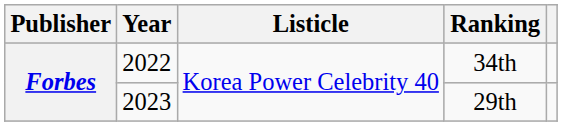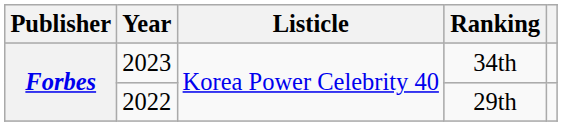 <table class="wikitable sortable plainrowheaders">
 <tr>
 <th scope="col">Publisher</th>
 <th scope="col">Year</th>
 <th scope="col">Listicle</th>
 <th scope="col">Ranking</th>
 <th scope="col" class="unsortable"></th>
 </tr>
 <tr>
 <th rowspan="2" scope="row"><em><a href='#'>Forbes</a></em></th>
-<td>2022</td>
+<td>2023</td>
 <td rowspan="2"><a href='#'>Korea Power Celebrity 40</a></td>
 <td style="text-align:center">34th</td>
 <td style="text-align:center"></td>
 </tr>
 <tr>
-<td>2023</td>
+<td>2022</td>
 <td style="text-align:center">29th</td>
 <td style="text-align:center"></td>
 </tr>
 </table>
